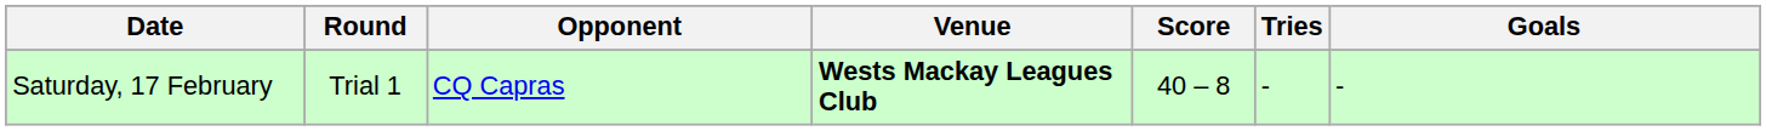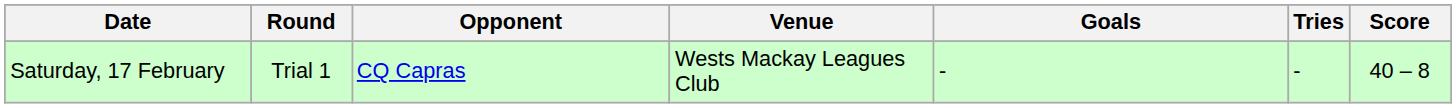 <table class="wikitable" style="font-size:75%;">
 <tr>
 <th style="width:130px;">Date</th>
 <th style="width:50px;">Round</th>
 <th style="width:170px;">Opponent</th>
 <th style="width:140px;">Venue</th>
+<th style="width:190px;">Goals</th>
+<th style="width:300x;">Tries</th>
 <th style="width:50px;">Score</th>
-<th style="width:300x;">Tries</th>
-<th style="width:190px;">Goals</th>
 </tr>
 <tr style="background:#cfc;">
 <td>Saturday, 17 February</td>
 <td style="text-align:center;">Trial 1</td>
 <td> <a href='#'>CQ Capras</a></td>
-<td><strong>Wests Mackay Leagues Club</strong></td>
-<td style="text-align:center;">40 – 8</td>
+<td>Wests Mackay Leagues Club</td>
 <td>-</td>
 <td>-</td>
+<td style="text-align:center;">40 – 8</td>
 </tr>
 </table>
